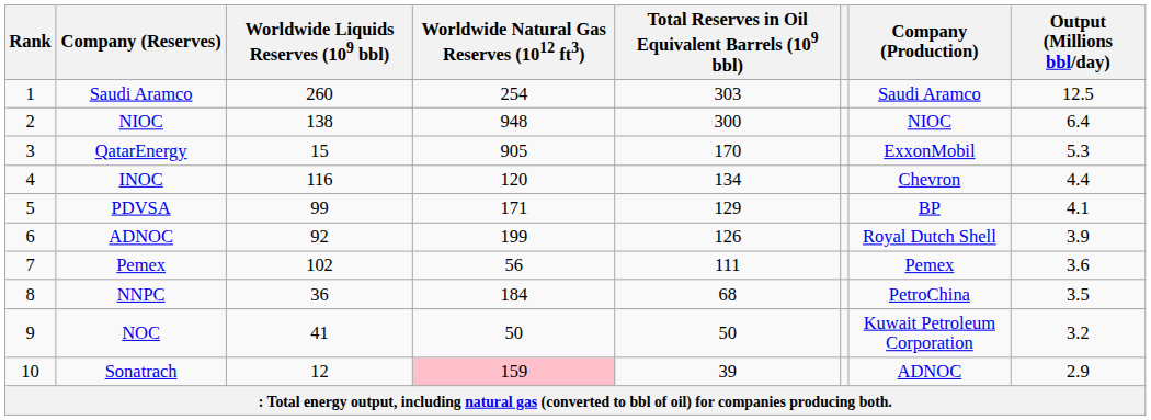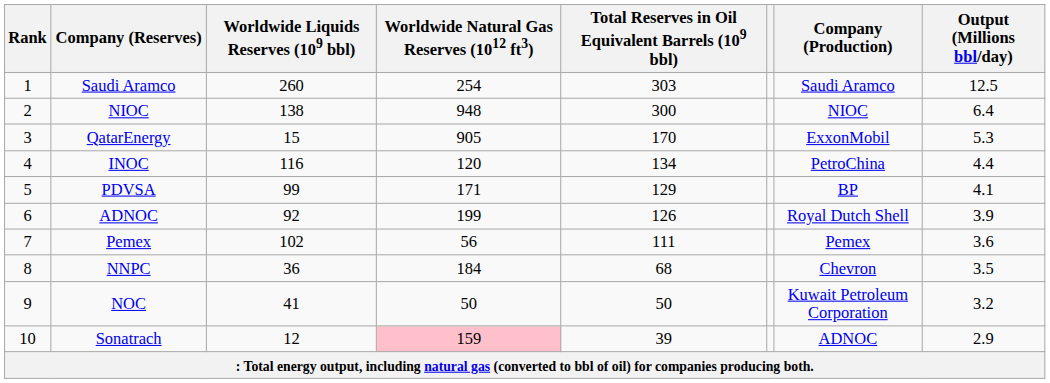 <table class="wikitable sortable" width="80%" style="text-align:center">
 <tr>
 <th scope=col>Rank</th>
 <th scope=col>Company (Reserves)</th>
 <th scope=col>Worldwide Liquids Reserves (10<sup>9</sup> bbl)</th>
 <th scope=col>Worldwide Natural Gas Reserves (10<sup>12</sup> ft<sup>3</sup>)</th>
 <th scope=col>Total Reserves in Oil Equivalent Barrels (10<sup>9</sup> bbl)</th>
 <th scope=col class="unsortable"></th>
 <th scope=col>Company (Production)</th>
 <th scope=col>Output (Millions <a href='#'>bbl</a>/day)</th>
 </tr>
 <tr>
 <td>1</td>
 <td width="15%"> <a href='#'>Saudi Aramco</a></td>
 <td>260</td>
 <td>254</td>
 <td>303</td>
 <td></td>
 <td> <a href='#'>Saudi Aramco</a></td>
 <td>12.5</td>
 </tr>
 <tr>
 <td>2</td>
 <td> <a href='#'>NIOC</a></td>
 <td>138</td>
 <td>948</td>
 <td>300</td>
 <td></td>
 <td> <a href='#'>NIOC</a></td>
 <td>6.4</td>
 </tr>
 <tr>
 <td>3</td>
 <td> <a href='#'>QatarEnergy</a></td>
 <td>15</td>
 <td>905</td>
 <td>170</td>
 <td></td>
 <td> <a href='#'>ExxonMobil</a></td>
 <td>5.3</td>
 </tr>
 <tr>
 <td>4</td>
 <td> <a href='#'>INOC</a></td>
 <td>116</td>
 <td>120</td>
 <td>134</td>
 <td></td>
-<td> <a href='#'>Chevron</a></td>
+<td> <a href='#'>PetroChina</a></td>
 <td>4.4</td>
 </tr>
 <tr>
 <td>5</td>
 <td> <a href='#'>PDVSA</a></td>
 <td>99</td>
 <td>171</td>
 <td>129</td>
 <td></td>
 <td> <a href='#'>BP</a></td>
 <td>4.1</td>
 </tr>
 <tr>
 <td>6</td>
 <td> <a href='#'>ADNOC</a></td>
 <td>92</td>
 <td>199</td>
 <td>126</td>
 <td></td>
 <td>  <a href='#'>Royal Dutch Shell</a></td>
 <td>3.9</td>
 </tr>
 <tr>
 <td>7</td>
 <td> <a href='#'>Pemex</a></td>
 <td>102</td>
 <td>56</td>
 <td>111</td>
 <td></td>
 <td> <a href='#'>Pemex</a></td>
 <td>3.6</td>
 </tr>
 <tr>
 <td>8</td>
 <td> <a href='#'>NNPC</a></td>
 <td>36</td>
 <td>184</td>
 <td>68</td>
 <td></td>
-<td> <a href='#'>PetroChina</a></td>
+<td> <a href='#'>Chevron</a></td>
 <td>3.5</td>
 </tr>
 <tr>
 <td>9</td>
 <td> <a href='#'>NOC</a></td>
 <td>41</td>
 <td>50</td>
 <td>50</td>
 <td></td>
 <td> <a href='#'>Kuwait Petroleum Corporation</a></td>
 <td>3.2</td>
 </tr>
 <tr>
 <td>10</td>
 <td> <a href='#'>Sonatrach</a></td>
 <td>12</td>
 <td style="background: pink;">159</td>
 <td>39</td>
 <td></td>
 <td> <a href='#'>ADNOC</a></td>
 <td>2.9</td>
 </tr>
 <tr>
 <th colspan="8"><small>: Total energy output, including <a href='#'>natural gas</a> (converted to bbl of oil) for companies producing both.</small></th>
 </tr>
 </table>
